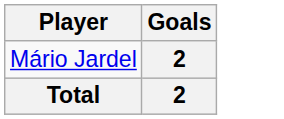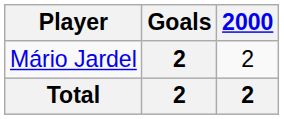 <table class="wikitable sortable" style="text-align:center;">
 <tr>
 <th>Player</th>
 <th>Goals</th>
+<th><a href='#'>2000</a></th>
 </tr>
 <tr>
 <td align="left"> <a href='#'>Mário Jardel</a></td>
 <th>2</th>
+<td>2</td>
 </tr>
 <tr class="sortbottom">
 <th>Total</th>
 <th>2</th>
+<th>2</th>
 </tr>
 </table>
